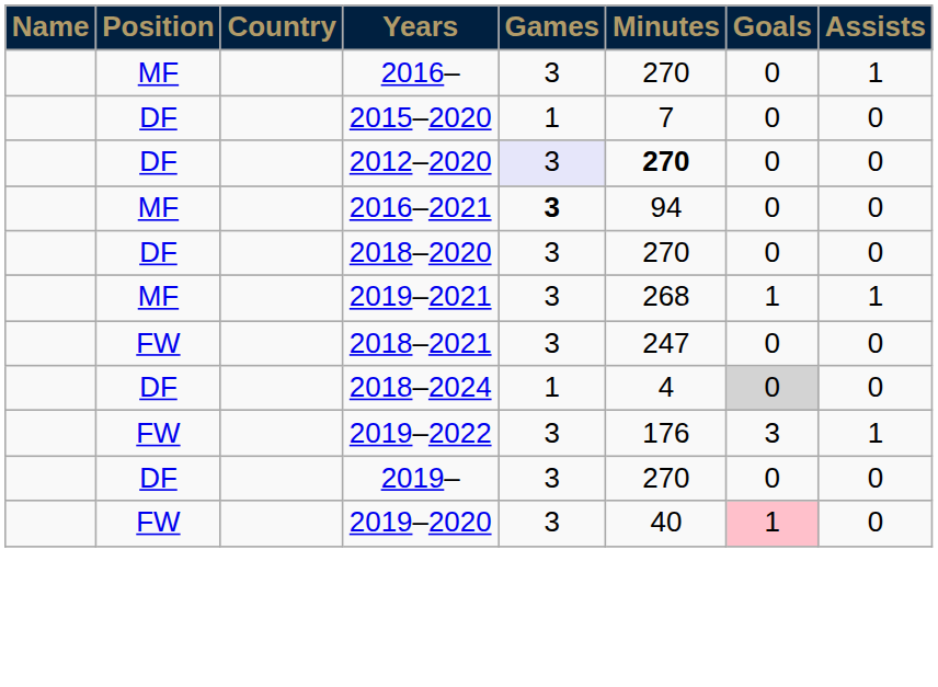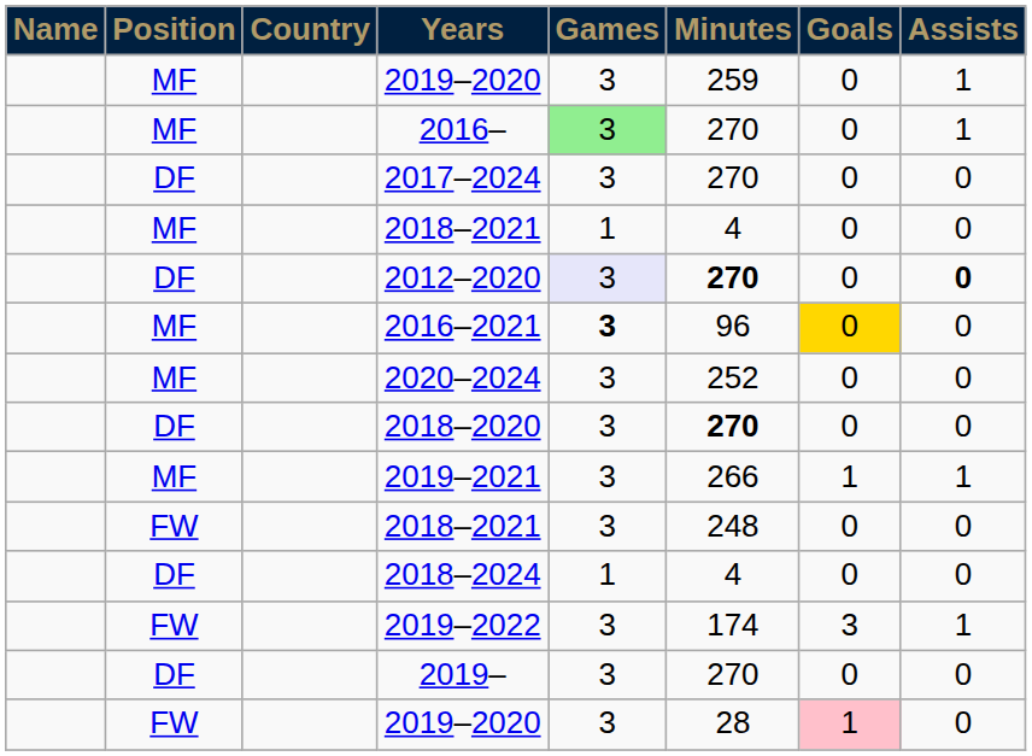 <table class="wikitable sortable" style="text-align:center;">
 <tr>
 <th style="background:#002040; color:#B19B69;" scope="col">Name</th>
 <th style="background:#002040; color:#B19B69;" scope="col">Position</th>
 <th style="background:#002040; color:#B19B69;" scope="col">Country</th>
 <th style="background:#002040; color:#B19B69;" scope="col">Years</th>
 <th style="background:#002040; color:#B19B69;" scope="col">Games</th>
 <th style="background:#002040; color:#B19B69;" scope="col">Minutes</th>
 <th style="background:#002040; color:#B19B69;" scope="col">Goals</th>
 <th style="background:#002040; color:#B19B69;" scope="col">Assists</th>
 </tr>
 <tr>
 <td align=left></td>
 <td><a href='#'>MF</a></td>
 <td align=left></td>
+<td><a href='#'>2019</a>–<a href='#'>2020</a></td>
+<td>3</td>
+<td>259</td>
+<td>0</td>
+<td>1</td>
+</tr>
+<tr>
+<td align=left></td>
+<td><a href='#'>MF</a></td>
+<td align=left></td>
 <td><a href='#'>2016</a>–</td>
-<td>3</td>
+<td style="background: lightgreen;">3</td>
 <td>270</td>
 <td>0</td>
 <td>1</td>
 </tr>
 <tr>
 <td align=left></td>
 <td><a href='#'>DF</a></td>
 <td align=left></td>
-<td><a href='#'>2015</a>–<a href='#'>2020</a></td>
+<td><a href='#'>2017</a>–<a href='#'>2024</a></td>
+<td>3</td>
+<td>270</td>
+<td>0</td>
+<td>0</td>
+</tr>
+<tr>
+<td align=left></td>
+<td><a href='#'>MF</a></td>
+<td align=left></td>
+<td><a href='#'>2018</a>–<a href='#'>2021</a></td>
 <td>1</td>
-<td>7</td>
+<td>4</td>
 <td>0</td>
 <td>0</td>
 </tr>
 <tr>
 <td align=left></td>
 <td><a href='#'>DF</a></td>
 <td align=left></td>
 <td><a href='#'>2012</a>–<a href='#'>2020</a></td>
 <td style="background: lavender;">3</td>
 <td><strong>270</strong></td>
 <td>0</td>
-<td>0</td>
+<td><strong>0</strong></td>
 </tr>
 <tr>
 <td align=left></td>
 <td><a href='#'>MF</a></td>
 <td align=left></td>
 <td><a href='#'>2016</a>–<a href='#'>2021</a></td>
 <td><strong>3</strong></td>
-<td>94</td>
+<td>96</td>
+<td style="background: gold;">0</td>
+<td>0</td>
+</tr>
+<tr>
+<td align=left></td>
+<td><a href='#'>MF</a></td>
+<td align=left></td>
+<td><a href='#'>2020</a>–<a href='#'>2024</a></td>
+<td>3</td>
+<td>252</td>
 <td>0</td>
 <td>0</td>
 </tr>
 <tr>
 <td align=left></td>
 <td><a href='#'>DF</a></td>
 <td align=left></td>
 <td><a href='#'>2018</a>–<a href='#'>2020</a></td>
 <td>3</td>
-<td>270</td>
+<td><strong>270</strong></td>
 <td>0</td>
 <td>0</td>
 </tr>
 <tr>
 <td align=left></td>
 <td><a href='#'>MF</a></td>
 <td align=left></td>
 <td><a href='#'>2019</a>–<a href='#'>2021</a></td>
 <td>3</td>
-<td>268</td>
+<td>266</td>
 <td>1</td>
 <td>1</td>
 </tr>
 <tr>
 <td align=left></td>
 <td><a href='#'>FW</a></td>
 <td align=left></td>
 <td><a href='#'>2018</a>–<a href='#'>2021</a></td>
 <td>3</td>
-<td>247</td>
+<td>248</td>
 <td>0</td>
 <td>0</td>
 </tr>
 <tr>
 <td align=left></td>
 <td><a href='#'>DF</a></td>
 <td align=left></td>
 <td><a href='#'>2018</a>–<a href='#'>2024</a></td>
 <td>1</td>
 <td>4</td>
-<td style="background: lightgrey;">0</td>
+<td>0</td>
 <td>0</td>
 </tr>
 <tr>
 <td align=left></td>
 <td><a href='#'>FW</a></td>
 <td align=left></td>
 <td><a href='#'>2019</a>–<a href='#'>2022</a></td>
 <td>3</td>
-<td>176</td>
+<td>174</td>
 <td>3</td>
 <td>1</td>
 </tr>
 <tr>
 <td align=left></td>
 <td><a href='#'>DF</a></td>
 <td align=left></td>
 <td><a href='#'>2019</a>–</td>
 <td>3</td>
 <td>270</td>
 <td>0</td>
 <td>0</td>
 </tr>
 <tr>
 <td align=left></td>
 <td><a href='#'>FW</a></td>
 <td align=left></td>
 <td><a href='#'>2019</a>–<a href='#'>2020</a></td>
 <td>3</td>
-<td>40</td>
+<td>28</td>
 <td style="background: pink;">1</td>
 <td>0</td>
 </tr>
 </table>
